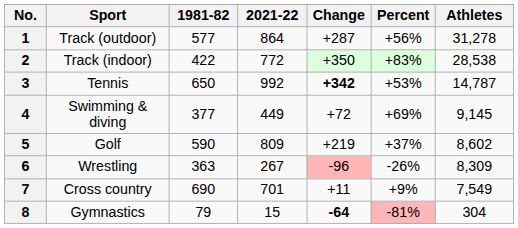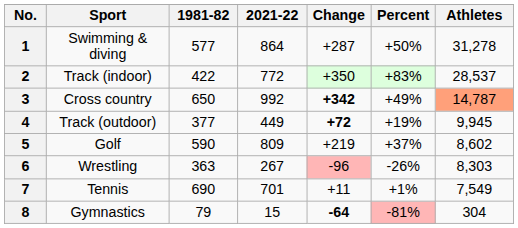 <table class="wikitable sortable" style="text-align: center">
 <tr>
 </tr>
 <tr>
 <th width=40>No.</th>
 <th width=130>Sport</th>
 <th width=70>1981-82</th>
 <th width=70>2021-22</th>
 <th width=65>Change</th>
 <th width=65>Percent</th>
 <th width=80>Athletes</th>
 </tr>
 <tr>
 <th>1</th>
-<td>Track (outdoor)</td>
+<td>Swimming & diving</td>
 <td>577</td>
 <td>864</td>
 <td>+287</td>
-<td>+56%</td>
+<td>+50%</td>
 <td>31,278</td>
 </tr>
 <tr>
 <th>2</th>
 <td>Track (indoor)</td>
 <td>422</td>
 <td>772</td>
 <td style="background:#dfd;">+350</td>
 <td style="background:#dfd;">+83%</td>
-<td>28,538</td>
+<td>28,537</td>
 </tr>
 <tr>
 <th>3</th>
-<td>Tennis</td>
+<td>Cross country</td>
 <td>650</td>
 <td>992</td>
 <td><strong>+342</strong></td>
-<td>+53%</td>
-<td>14,787</td>
+<td>+49%</td>
+<td style="background: lightsalmon;">14,787</td>
 </tr>
 <tr>
 <th>4</th>
-<td>Swimming & diving</td>
+<td>Track (outdoor)</td>
 <td>377</td>
 <td>449</td>
-<td>+72</td>
-<td>+69%</td>
-<td>9,145</td>
+<td><strong>+72</strong></td>
+<td>+19%</td>
+<td>9,945</td>
 </tr>
 <tr>
 <th>5</th>
 <td>Golf</td>
 <td>590</td>
 <td>809</td>
 <td>+219</td>
 <td>+37%</td>
 <td>8,602</td>
 </tr>
 <tr>
 <th>6</th>
 <td>Wrestling</td>
 <td>363</td>
 <td>267</td>
 <td style="background:#ffb6b6;">-96</td>
 <td>-26%</td>
-<td>8,309</td>
+<td>8,303</td>
 </tr>
 <tr>
 <th>7</th>
-<td>Cross country</td>
+<td>Tennis</td>
 <td>690</td>
 <td>701</td>
 <td>+11</td>
-<td>+9%</td>
+<td>+1%</td>
 <td>7,549</td>
 </tr>
 <tr>
 <th>8</th>
 <td>Gymnastics</td>
 <td>79</td>
 <td>15</td>
 <td><strong>-64</strong></td>
 <td style="background:#ffb6b6;">-81%</td>
 <td>304</td>
 </tr>
 </table>
